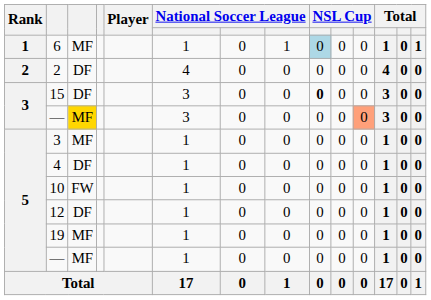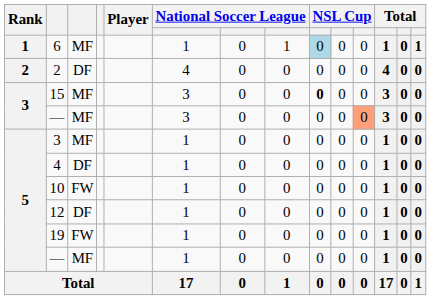 <table class="wikitable sortable" style="text-align:center">
 <tr>
 <th rowspan="2">Rank</th>
 <th rowspan="2"></th>
 <th rowspan="2"></th>
 <th rowspan="2"></th>
 <th rowspan="2">Player</th>
 <th colspan="3"><a href='#'>National Soccer League</a></th>
 <th colspan="3"><a href='#'>NSL Cup</a></th>
 <th colspan="3">Total</th>
 </tr>
 <tr>
 <th></th>
 <th></th>
 <th></th>
 <th></th>
 <th></th>
 <th></th>
 <th></th>
 <th></th>
 <th></th>
 </tr>
 <tr>
 <th>1</th>
 <td>6</td>
 <td>MF</td>
 <td></td>
 <td align="left"><br></td>
 <td>1</td>
 <td>0</td>
 <td>1<br></td>
 <td style="background: lightblue;">0</td>
 <td>0</td>
 <td>0<br></td>
 <th>1</th>
 <th>0</th>
 <th>1</th>
 </tr>
 <tr>
 <th>2</th>
 <td>2</td>
 <td>DF</td>
 <td></td>
 <td align="left"><br></td>
 <td>4</td>
 <td>0</td>
 <td>0<br></td>
 <td>0</td>
 <td>0</td>
 <td>0<br></td>
 <th>4</th>
 <th>0</th>
 <th>0</th>
 </tr>
 <tr>
 <th rowspan="2">3</th>
 <td>15</td>
-<td>DF</td>
+<td>MF</td>
 <td></td>
 <td align="left"><br></td>
 <td>3</td>
 <td>0</td>
 <td>0<br></td>
 <td><strong>0</strong></td>
 <td>0</td>
 <td>0<br></td>
 <th>3</th>
 <th>0</th>
 <th>0</th>
 </tr>
 <tr>
 <td>—</td>
-<td style="background: gold;">MF</td>
+<td>MF</td>
 <td></td>
 <td align="left"><br></td>
 <td>3</td>
 <td>0</td>
 <td>0<br></td>
 <td>0</td>
 <td>0</td>
 <td style="background: lightsalmon;">0<br></td>
 <th>3</th>
 <th>0</th>
 <th>0</th>
 </tr>
 <tr>
 <th rowspan="6">5</th>
 <td>3</td>
 <td>MF</td>
 <td></td>
 <td align="left"><br></td>
 <td>1</td>
 <td>0</td>
 <td>0<br></td>
 <td>0</td>
 <td>0</td>
 <td>0<br></td>
 <th>1</th>
 <th>0</th>
 <th>0</th>
 </tr>
 <tr>
 <td>4</td>
 <td>DF</td>
 <td></td>
 <td align="left"><br></td>
 <td>1</td>
 <td>0</td>
 <td>0<br></td>
 <td>0</td>
 <td>0</td>
 <td>0<br></td>
 <th>1</th>
 <th>0</th>
 <th>0</th>
 </tr>
 <tr>
 <td>10</td>
 <td>FW</td>
 <td></td>
 <td align="left"><br></td>
 <td>1</td>
 <td>0</td>
 <td>0<br></td>
 <td>0</td>
 <td>0</td>
 <td>0<br></td>
 <th>1</th>
 <th>0</th>
 <th>0</th>
 </tr>
 <tr>
 <td>12</td>
 <td>DF</td>
 <td></td>
 <td align="left"><br></td>
 <td>1</td>
 <td>0</td>
 <td>0<br></td>
 <td>0</td>
 <td>0</td>
 <td>0<br></td>
 <th>1</th>
 <th>0</th>
 <th>0</th>
 </tr>
 <tr>
 <td>19</td>
-<td>MF</td>
+<td>FW</td>
 <td></td>
 <td align="left"><br></td>
 <td>1</td>
 <td>0</td>
 <td>0<br></td>
 <td>0</td>
 <td>0</td>
 <td>0<br></td>
 <th>1</th>
 <th>0</th>
 <th>0</th>
 </tr>
 <tr>
 <td>—</td>
 <td>MF</td>
 <td></td>
 <td align="left"><br></td>
 <td>1</td>
 <td>0</td>
 <td>0<br></td>
 <td>0</td>
 <td>0</td>
 <td>0<br></td>
 <th>1</th>
 <th>0</th>
 <th>0</th>
 </tr>
 <tr>
 <th colspan="5">Total<br></th>
 <th>17</th>
 <th>0</th>
 <th>1<br></th>
 <th>0</th>
 <th>0</th>
 <th>0<br></th>
 <th>17</th>
 <th>0</th>
 <th>1</th>
 </tr>
 </table>
